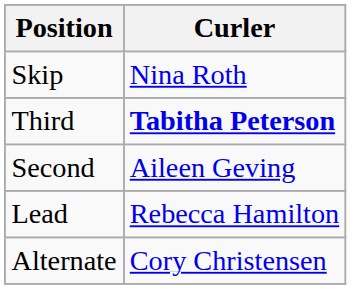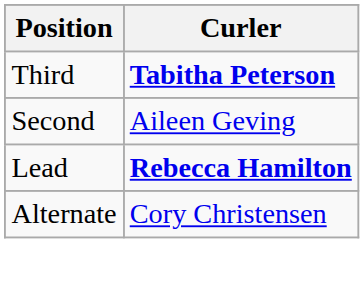 <table class="wikitable sortable" style=font-size:95%>
 <tr>
 <th>Position</th>
 <th>Curler</th>
-</tr>
-<tr>
-<td>Skip</td>
-<td><a href='#'>Nina Roth</a></td>
 </tr>
 <tr>
 <td>Third</td>
 <td><strong><a href='#'>Tabitha Peterson</a></strong></td>
 </tr>
 <tr>
 <td>Second</td>
 <td><a href='#'>Aileen Geving</a></td>
 </tr>
 <tr>
 <td>Lead</td>
-<td><a href='#'>Rebecca Hamilton</a></td>
+<td><strong><a href='#'>Rebecca Hamilton</a></strong></td>
 </tr>
 <tr>
 <td>Alternate</td>
 <td><a href='#'>Cory Christensen</a></td>
 </tr>
 </table>
